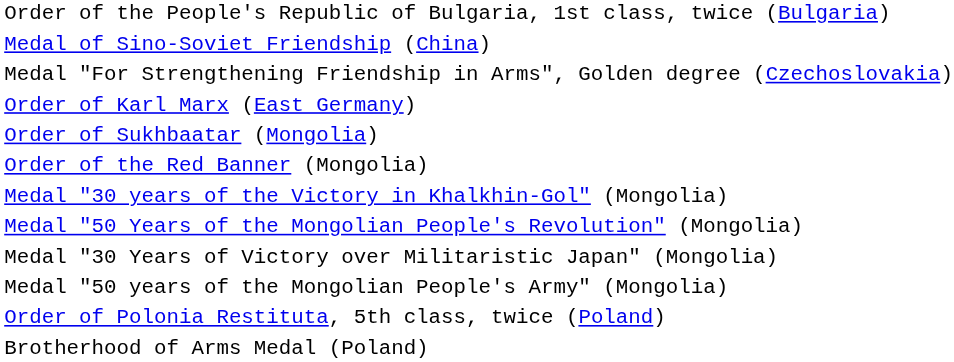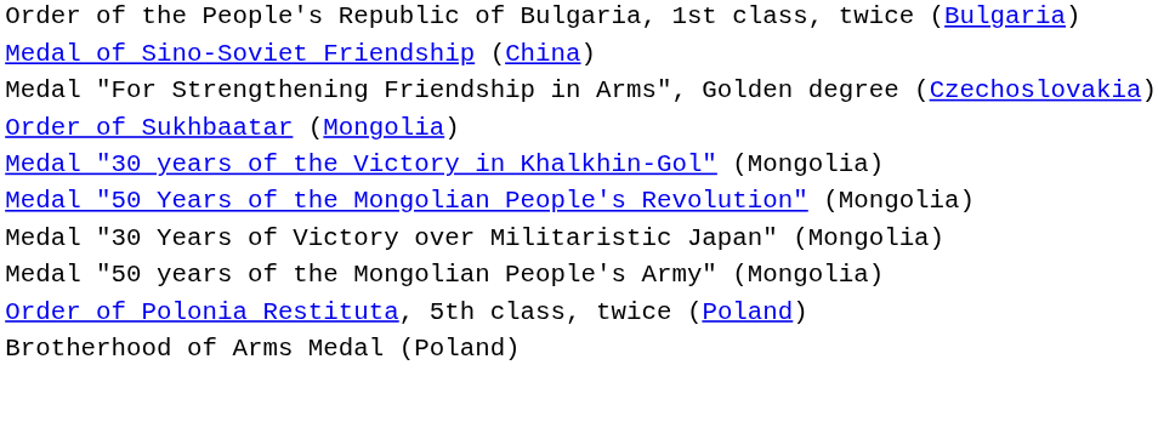 <table>
 <tr>
 <td></td>
 <td>Order of the People's Republic of Bulgaria, 1st class, twice (<a href='#'>Bulgaria</a>)</td>
 </tr>
 <tr>
 <td></td>
 <td><a href='#'>Medal of Sino-Soviet Friendship</a> (<a href='#'>China</a>)</td>
 </tr>
 <tr>
 <td></td>
 <td>Medal "For Strengthening Friendship in Arms", Golden degree (<a href='#'>Czechoslovakia</a>)</td>
 </tr>
 <tr>
 <td></td>
-<td><a href='#'>Order of Karl Marx</a> (<a href='#'>East Germany</a>)</td>
-</tr>
-<tr>
-<td></td>
 <td><a href='#'>Order of Sukhbaatar</a> (<a href='#'>Mongolia</a>)</td>
-</tr>
-<tr>
-<td></td>
-<td><a href='#'>Order of the Red Banner</a> (Mongolia)</td>
 </tr>
 <tr>
 <td></td>
 <td><a href='#'>Medal "30 years of the Victory in Khalkhin-Gol"</a> (Mongolia)</td>
 </tr>
 <tr>
 <td></td>
 <td><a href='#'>Medal "50 Years of the Mongolian People's Revolution"</a> (Mongolia)</td>
 </tr>
 <tr>
 <td></td>
 <td>Medal "30 Years of Victory over Militaristic Japan" (Mongolia)</td>
 </tr>
 <tr>
 <td></td>
 <td>Medal "50 years of the Mongolian People's Army" (Mongolia)</td>
 </tr>
 <tr>
 <td></td>
 <td><a href='#'>Order of Polonia Restituta</a>, 5th class, twice (<a href='#'>Poland</a>)</td>
 </tr>
 <tr>
 <td></td>
 <td>Brotherhood of Arms Medal (Poland)</td>
 </tr>
 <tr>
 </tr>
 </table>
